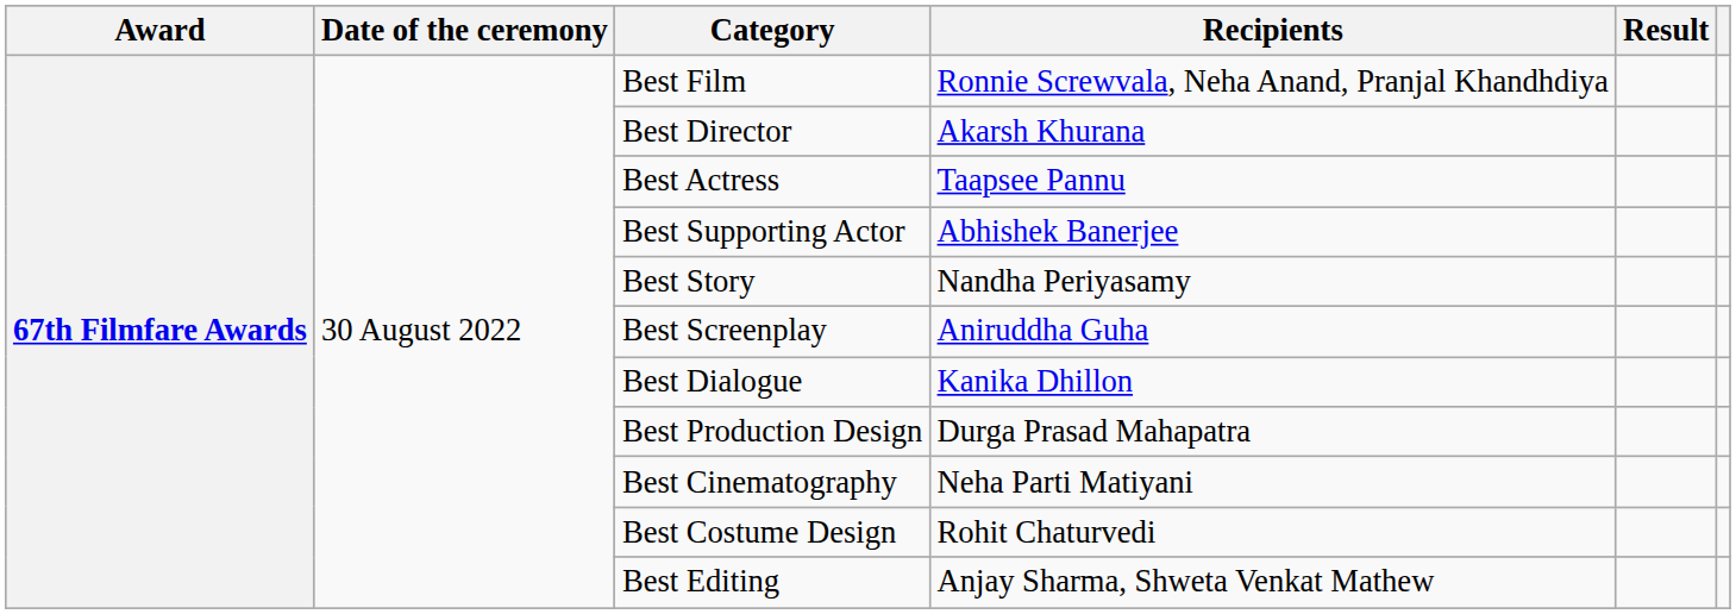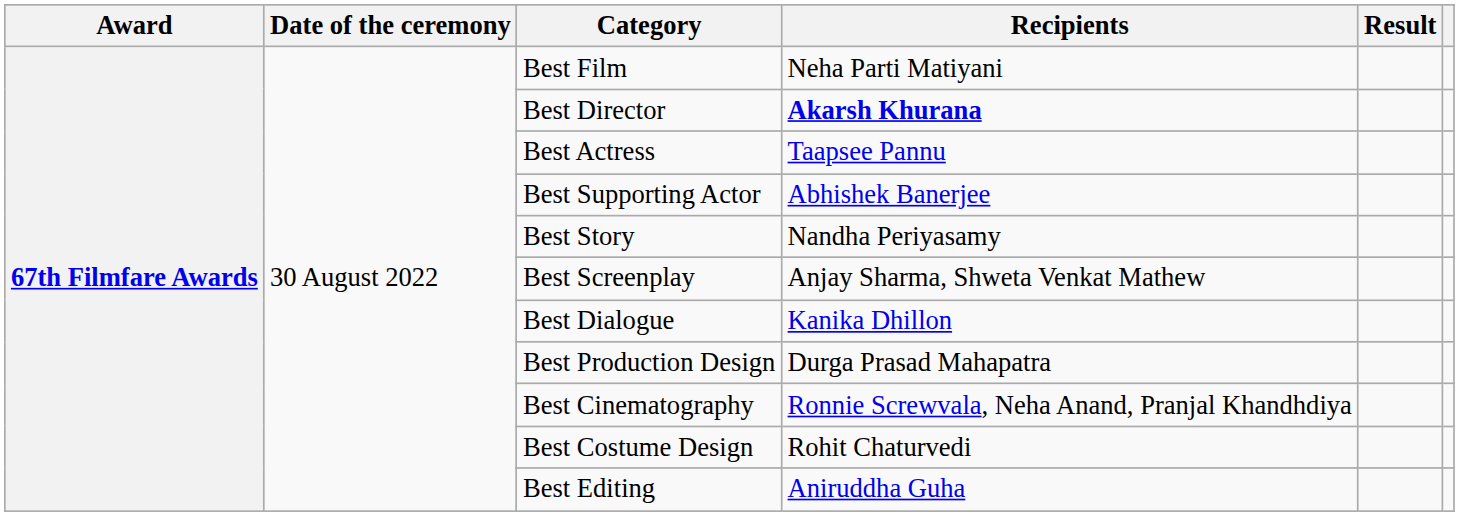 <table class="wikitable plainrowheaders sortable">
 <tr>
 <th scope="col">Award</th>
 <th scope="col">Date of the ceremony</th>
 <th scope="col">Category</th>
 <th scope="col">Recipients</th>
 <th scope="col">Result</th>
 <th scope="col" class="unsortable"></th>
 </tr>
 <tr>
 <th scope="row" rowspan="11"><a href='#'>67th Filmfare Awards</a></th>
 <td rowspan="11">30 August 2022</td>
 <td>Best Film</td>
-<td><a href='#'>Ronnie Screwvala</a>, Neha Anand, Pranjal Khandhdiya</td>
+<td>Neha Parti Matiyani</td>
 <td></td>
 <td></td>
 </tr>
 <tr>
 <td>Best Director</td>
-<td><a href='#'>Akarsh Khurana</a></td>
+<td><strong><a href='#'>Akarsh Khurana</a></strong></td>
 <td></td>
 <td></td>
 </tr>
 <tr>
 <td>Best Actress</td>
 <td><a href='#'>Taapsee Pannu</a></td>
 <td></td>
 <td></td>
 </tr>
 <tr>
 <td>Best Supporting Actor</td>
 <td><a href='#'>Abhishek Banerjee</a></td>
 <td></td>
 <td></td>
 </tr>
 <tr>
 <td>Best Story</td>
 <td>Nandha Periyasamy</td>
 <td></td>
 <td></td>
 </tr>
 <tr>
 <td>Best Screenplay</td>
-<td><a href='#'>Aniruddha Guha</a></td>
+<td>Anjay Sharma, Shweta Venkat Mathew</td>
 <td></td>
 <td></td>
 </tr>
 <tr>
 <td>Best Dialogue</td>
 <td><a href='#'>Kanika Dhillon</a></td>
 <td></td>
 <td></td>
 </tr>
 <tr>
 <td>Best Production Design</td>
 <td>Durga Prasad Mahapatra</td>
 <td></td>
 <td></td>
 </tr>
 <tr>
 <td>Best Cinematography</td>
-<td>Neha Parti Matiyani</td>
+<td><a href='#'>Ronnie Screwvala</a>, Neha Anand, Pranjal Khandhdiya</td>
 <td></td>
 <td></td>
 </tr>
 <tr>
 <td>Best Costume Design</td>
 <td>Rohit Chaturvedi</td>
 <td></td>
 <td></td>
 </tr>
 <tr>
 <td>Best Editing</td>
-<td>Anjay Sharma, Shweta Venkat Mathew</td>
+<td><a href='#'>Aniruddha Guha</a></td>
 <td></td>
 <td></td>
 </tr>
 </table>
